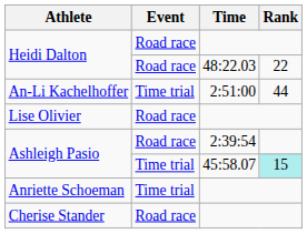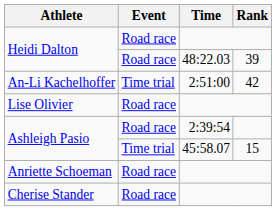 <table class=wikitable style="font-size:90%">
 <tr>
 <th>Athlete</th>
 <th>Event</th>
 <th>Time</th>
 <th>Rank</th>
 </tr>
 <tr>
 <td rowspan="2"><a href='#'>Heidi Dalton</a></td>
 <td><a href='#'>Road race</a></td>
 <td align=center colspan="2"></td>
 </tr>
 <tr>
 <td><a href='#'>Road race</a></td>
 <td align=right>48:22.03</td>
-<td align=center>22</td>
+<td align=center>39</td>
 </tr>
 <tr>
 <td><a href='#'>An-Li Kachelhoffer</a></td>
 <td><a href='#'>Time trial</a></td>
 <td align=right>2:51:00</td>
-<td align=center>44</td>
+<td align=center>42</td>
 </tr>
 <tr>
 <td><a href='#'>Lise Olivier</a></td>
 <td><a href='#'>Road race</a></td>
 <td align=center colspan="2"></td>
 </tr>
 <tr>
 <td rowspan="2"><a href='#'>Ashleigh Pasio</a></td>
 <td><a href='#'>Road race</a></td>
 <td align=right>2:39:54</td>
 <td align=center></td>
 </tr>
 <tr>
 <td><a href='#'>Time trial</a></td>
 <td align=right>45:58.07</td>
-<td align=center style="background: paleturquoise;">15</td>
+<td align=center>15</td>
 </tr>
 <tr>
 <td><a href='#'>Anriette Schoeman</a></td>
-<td><a href='#'>Time trial</a></td>
+<td><a href='#'>Road race</a></td>
 <td align=center colspan="2"></td>
 </tr>
 <tr>
 <td><a href='#'>Cherise Stander</a></td>
 <td><a href='#'>Road race</a></td>
 <td align=center colspan="2"></td>
 </tr>
 </table>
